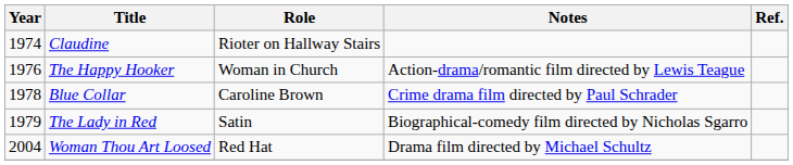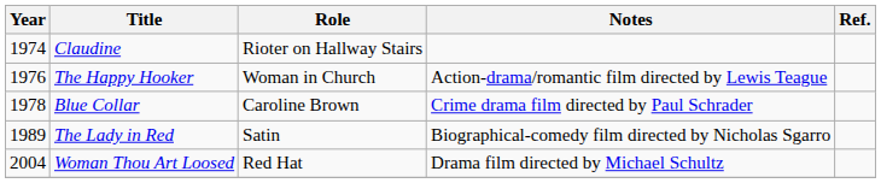 <table class="wikitable sortable">
 <tr>
 <th>Year</th>
 <th>Title</th>
 <th>Role</th>
 <th>Notes</th>
 <th>Ref.</th>
 </tr>
 <tr>
 <td>1974</td>
 <td><em><a href='#'>Claudine</a></em></td>
 <td>Rioter on Hallway Stairs</td>
 <td></td>
 <td></td>
 </tr>
 <tr>
 <td>1976</td>
 <td><em><a href='#'>The Happy Hooker</a></em></td>
 <td>Woman in Church</td>
 <td>Action-<a href='#'>drama</a>/romantic film directed by <a href='#'>Lewis Teague</a></td>
 <td></td>
 </tr>
 <tr>
 <td>1978</td>
 <td><em><a href='#'>Blue Collar</a></em></td>
 <td>Caroline Brown</td>
 <td><a href='#'>Crime drama film</a> directed by <a href='#'>Paul Schrader</a></td>
 <td></td>
 </tr>
 <tr>
-<td>1979</td>
+<td>1989</td>
 <td><em><a href='#'>The Lady in Red</a></em></td>
 <td>Satin</td>
 <td>Biographical-comedy film directed by Nicholas Sgarro</td>
 <td></td>
 </tr>
 <tr>
 <td>2004</td>
 <td><em><a href='#'>Woman Thou Art Loosed</a></em></td>
 <td>Red Hat</td>
 <td>Drama film directed by <a href='#'>Michael Schultz</a></td>
 <td></td>
 </tr>
 <tr>
 </tr>
 </table>
